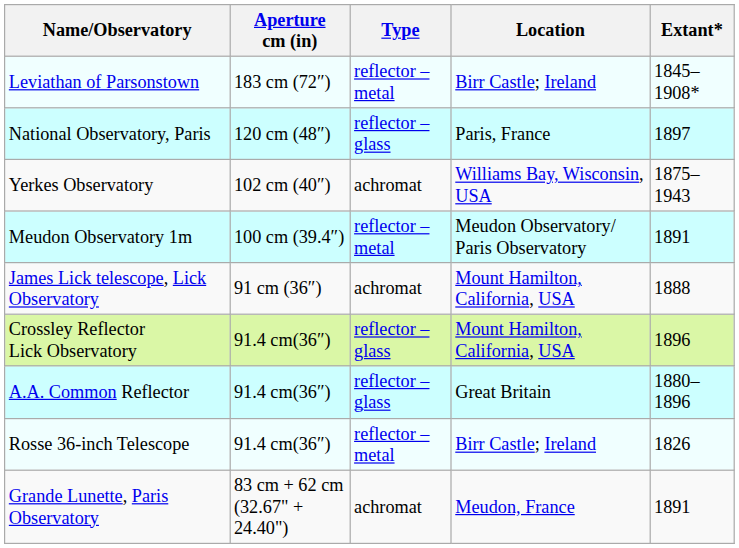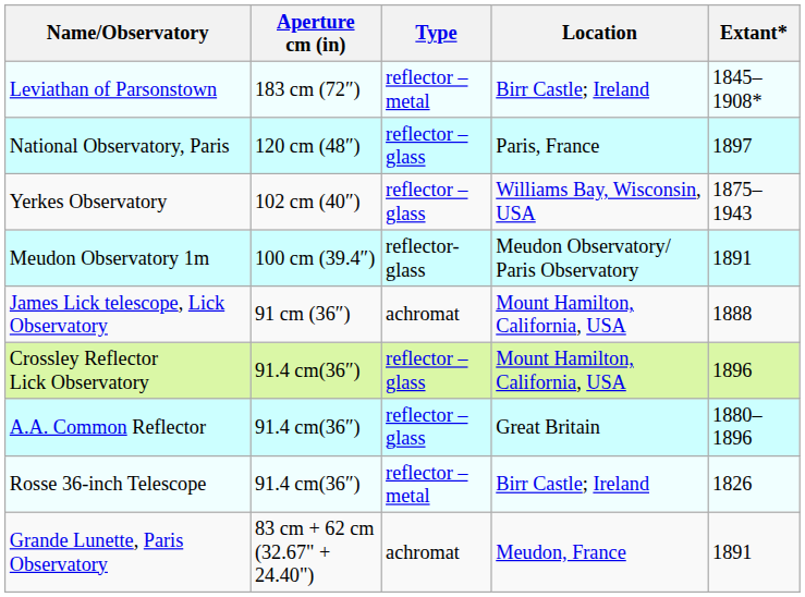 <table class="wikitable sortable" style="font-size:95%;">
 <tr>
 <th>Name/Observatory</th>
 <th class="unsortable"><a href='#'>Aperture</a> <br>cm (in)</th>
 <th><a href='#'>Type</a></th>
 <th>Location</th>
 <th>Extant*</th>
 </tr>
 <tr style="background:#F0FFFF">
 <td><a href='#'>Leviathan of Parsonstown</a></td>
 <td>183 cm (72″)</td>
 <td><a href='#'>reflector – metal</a></td>
 <td><a href='#'>Birr Castle</a>; <a href='#'>Ireland</a><br></td>
 <td>1845–1908*</td>
 </tr>
 <tr style="background:#CCFFFF">
 <td>National Observatory, Paris</td>
 <td>120 cm (48″)</td>
 <td><a href='#'>reflector – glass</a></td>
 <td>Paris, France</td>
 <td>1897</td>
 </tr>
 <tr>
 <td>Yerkes Observatory</td>
 <td>102 cm (40″)</td>
-<td>achromat</td>
+<td><a href='#'>reflector – glass</a></td>
 <td><a href='#'>Williams Bay, Wisconsin</a>, <a href='#'>USA</a></td>
 <td>1875–1943</td>
 </tr>
 <tr style="background:#CCFFFF">
 <td>Meudon Observatory 1m</td>
 <td>100 cm (39.4″)</td>
-<td><a href='#'>reflector – metal</a></td>
+<td>reflector-glass</td>
 <td>Meudon Observatory/ Paris Observatory</td>
 <td>1891 </td>
 </tr>
 <tr>
 <td><a href='#'>James Lick telescope</a>, <a href='#'>Lick Observatory</a></td>
 <td>91 cm (36″)</td>
 <td>achromat</td>
 <td><a href='#'>Mount Hamilton, California</a>, <a href='#'>USA</a></td>
 <td>1888</td>
 </tr>
 <tr style="background:#DAF7A6" >
 <td>Crossley Reflector <br>Lick Observatory<br></td>
 <td>91.4 cm(36″)</td>
 <td><a href='#'>reflector – glass</a></td>
 <td><a href='#'>Mount Hamilton, California</a>, <a href='#'>USA</a></td>
 <td>1896</td>
 </tr>
 <tr style="background:#CCFFFF">
 <td><a href='#'>A.A. Common</a> Reflector</td>
 <td>91.4 cm(36″)</td>
 <td><a href='#'>reflector – glass</a></td>
 <td>Great Britain</td>
 <td>1880–1896</td>
 </tr>
 <tr style="background:#F0FFFF">
 <td>Rosse 36-inch Telescope</td>
 <td>91.4 cm(36″)</td>
 <td><a href='#'>reflector – metal</a></td>
 <td><a href='#'>Birr Castle</a>; <a href='#'>Ireland</a></td>
 <td>1826</td>
 </tr>
 <tr>
 <td><a href='#'>Grande Lunette</a>, <a href='#'>Paris Observatory</a></td>
 <td>83 cm + 62 cm <br> (32.67" + 24.40")</td>
 <td>achromat</td>
 <td><a href='#'>Meudon, France</a></td>
 <td>1891</td>
 </tr>
 </table>
